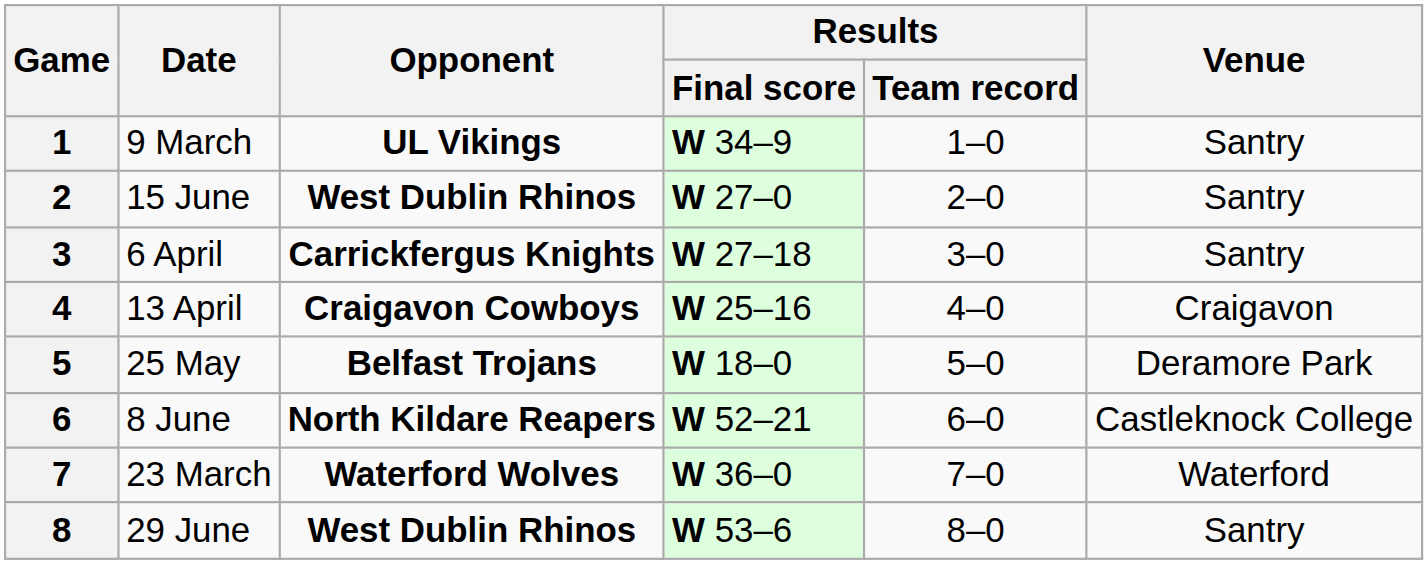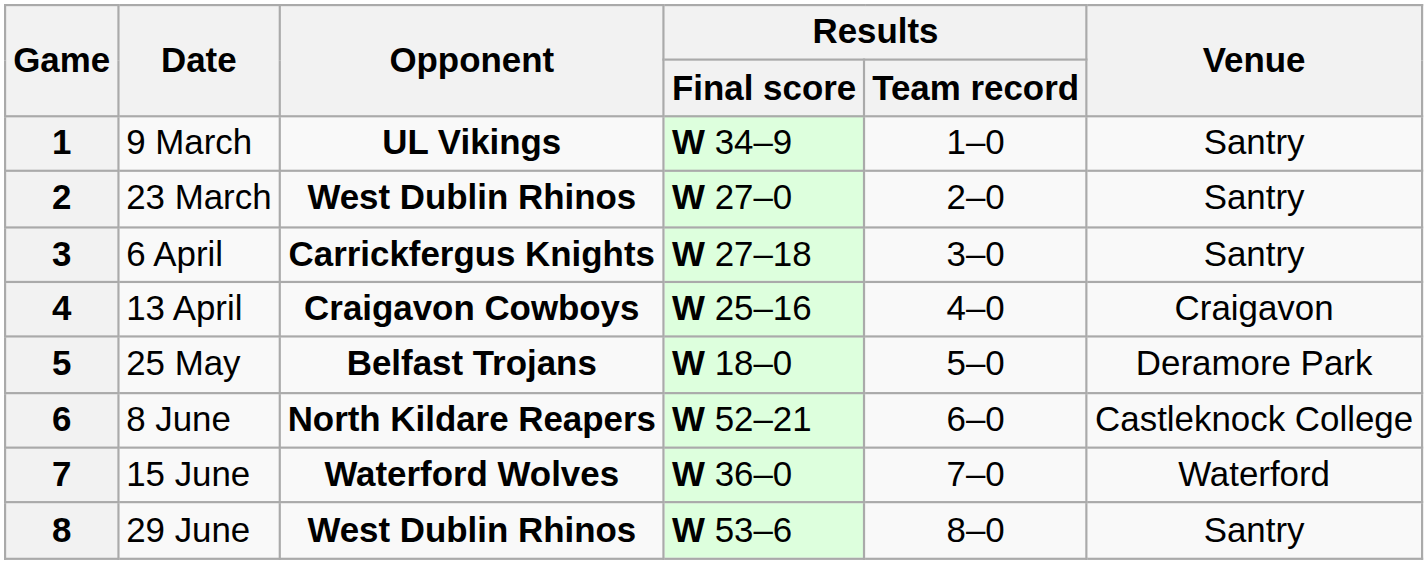 <table class="wikitable">
 <tr>
 <th rowspan="2">Game</th>
 <th rowspan="2">Date</th>
 <th rowspan="2">Opponent</th>
 <th colspan="2">Results</th>
 <th rowspan="2">Venue</th>
 </tr>
 <tr>
 <th>Final score</th>
 <th>Team record</th>
 </tr>
 <tr>
 <th>1</th>
 <td>9 March</td>
 <td style="text-align:center;"><strong>UL Vikings</strong></td>
 <td style="background:#dfd;"><strong>W</strong> 34–9</td>
 <td style="text-align:center;">1–0</td>
 <td style="text-align:center;">Santry</td>
 </tr>
 <tr>
 <th>2</th>
-<td>15 June</td>
+<td>23 March</td>
 <td style="text-align:center;"><strong>West Dublin Rhinos</strong></td>
 <td style="background:#dfd;"><strong>W</strong> 27–0</td>
 <td style="text-align:center;">2–0</td>
 <td style="text-align:center;">Santry</td>
 </tr>
 <tr>
 <th>3</th>
 <td>6 April</td>
 <td style="text-align:center;"><strong>Carrickfergus Knights</strong></td>
 <td style="background:#dfd;"><strong>W</strong> 27–18</td>
 <td style="text-align:center;">3–0</td>
 <td style="text-align:center;">Santry</td>
 </tr>
 <tr>
 <th>4</th>
 <td>13 April</td>
 <td style="text-align:center;"><strong>Craigavon Cowboys</strong></td>
 <td style="background:#dfd;"><strong>W</strong> 25–16</td>
 <td style="text-align:center;">4–0</td>
 <td style="text-align:center;">Craigavon</td>
 </tr>
 <tr>
 <th>5</th>
 <td>25 May</td>
 <td style="text-align:center;"><strong>Belfast Trojans</strong></td>
 <td style="background:#dfd;"><strong>W</strong> 18–0</td>
 <td style="text-align:center;">5–0</td>
 <td style="text-align:center;">Deramore Park</td>
 </tr>
 <tr>
 <th>6</th>
 <td>8 June</td>
 <td style="text-align:center;"><strong>North Kildare Reapers</strong></td>
 <td style="background:#dfd;"><strong>W</strong> 52–21</td>
 <td style="text-align:center;">6–0</td>
 <td style="text-align:center;">Castleknock College</td>
 </tr>
 <tr>
 <th>7</th>
-<td>23 March</td>
+<td>15 June</td>
 <td style="text-align:center;"><strong>Waterford Wolves </strong></td>
 <td style="background:#dfd;"><strong>W</strong> 36–0</td>
 <td style="text-align:center;">7–0</td>
 <td style="text-align:center;">Waterford</td>
 </tr>
 <tr>
 <th>8</th>
 <td>29 June</td>
 <td style="text-align:center;"><strong>West Dublin Rhinos</strong></td>
 <td style="background:#dfd;"><strong>W</strong> 53–6</td>
 <td style="text-align:center;">8–0</td>
 <td style="text-align:center;">Santry</td>
 </tr>
 </table>
